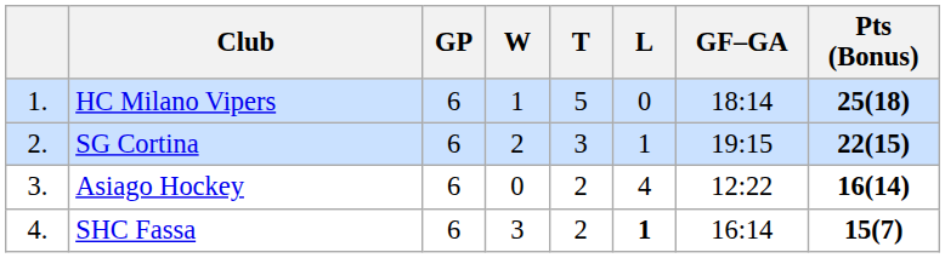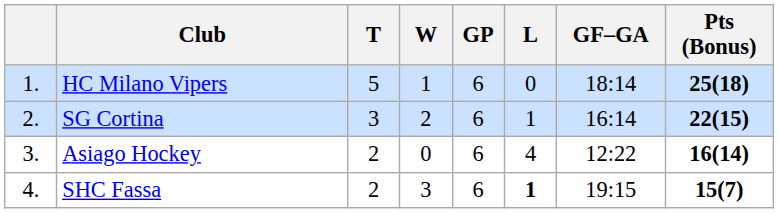 <table class="wikitable">
 <tr>
 <th width="30"></th>
 <th width="200">Club</th>
+<th width="30">T</th>
+<th width="30">W</th>
 <th width="30">GP</th>
-<th width="30">W</th>
-<th width="30">T</th>
 <th width="30">L</th>
 <th width="70">GF–GA</th>
 <th width="70">Pts (Bonus)</th>
 </tr>
 <tr bgcolor="#CAE1FF" align="center">
 <td>1.</td>
 <td align="left"><a href='#'>HC Milano Vipers</a></td>
+<td>5</td>
+<td>1</td>
 <td>6</td>
-<td>1</td>
-<td>5</td>
 <td>0</td>
 <td>18:14</td>
 <td><strong>25(18)</strong></td>
 </tr>
 <tr bgcolor="#CAE1FF" align="center">
 <td>2.</td>
 <td align="left"><a href='#'>SG Cortina</a></td>
+<td>3</td>
+<td>2</td>
 <td>6</td>
-<td>2</td>
-<td>3</td>
 <td>1</td>
-<td>19:15</td>
+<td>16:14</td>
 <td><strong>22(15)</strong></td>
 </tr>
 <tr bgcolor="#FFFFFF" align="center">
 <td>3.</td>
 <td align="left"><a href='#'>Asiago Hockey</a></td>
+<td>2</td>
+<td>0</td>
 <td>6</td>
-<td>0</td>
-<td>2</td>
 <td>4</td>
 <td>12:22</td>
 <td><strong>16(14)</strong></td>
 </tr>
 <tr bgcolor="#FFFFFF" align="center">
 <td>4.</td>
 <td align="left"><a href='#'>SHC Fassa</a></td>
+<td>2</td>
+<td>3</td>
 <td>6</td>
-<td>3</td>
-<td>2</td>
 <td><strong>1</strong></td>
-<td>16:14</td>
+<td>19:15</td>
 <td><strong>15(7)</strong></td>
 </tr>
 </table>
